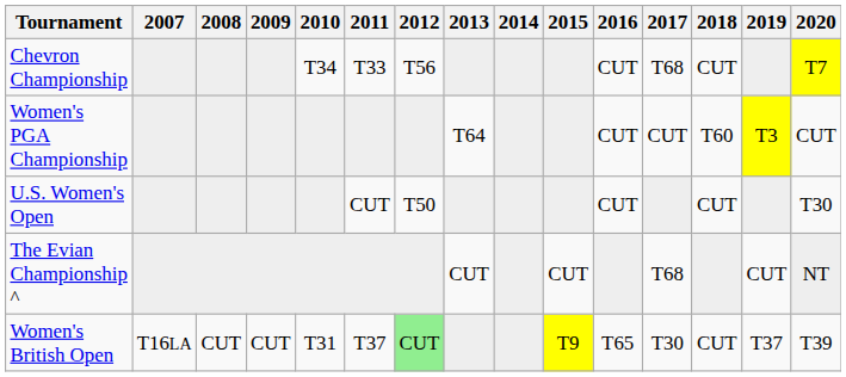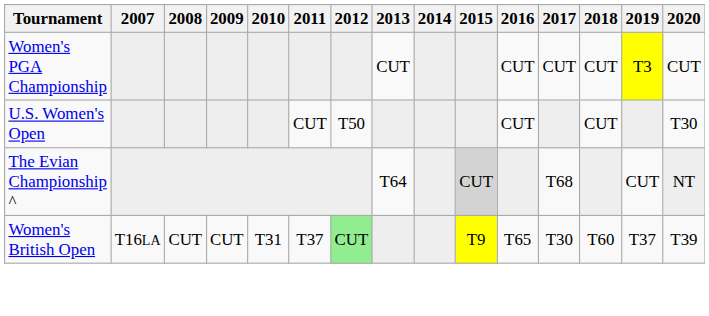 <table class="wikitable" style="font-size:95%;text-align:center;">
 <tr>
 <th>Tournament</th>
 <th>2007</th>
 <th>2008</th>
 <th>2009</th>
 <th>2010</th>
 <th>2011</th>
 <th>2012</th>
 <th>2013</th>
 <th>2014</th>
 <th>2015</th>
 <th>2016</th>
 <th>2017</th>
 <th>2018</th>
 <th>2019</th>
 <th>2020</th>
 </tr>
 <tr>
-<td align=left><a href='#'>Chevron Championship</a></td>
-<td style="background:#eeeeee;"></td>
-<td style="background:#eeeeee;"></td>
-<td style="background:#eeeeee;"></td>
-<td>T34</td>
-<td>T33</td>
-<td>T56</td>
-<td style="background:#eeeeee;"></td>
-<td style="background:#eeeeee;"></td>
-<td style="background:#eeeeee;"></td>
-<td>CUT</td>
-<td>T68</td>
-<td>CUT</td>
-<td style="background:#eeeeee;"></td>
-<td style="background:yellow;">T7</td>
-</tr>
-<tr>
 <td align=left><a href='#'>Women's PGA Championship</a></td>
 <td style="background:#eeeeee;"></td>
 <td style="background:#eeeeee;"></td>
 <td style="background:#eeeeee;"></td>
 <td style="background:#eeeeee;"></td>
 <td style="background:#eeeeee;"></td>
 <td style="background:#eeeeee;"></td>
-<td>T64</td>
+<td>CUT</td>
 <td style="background:#eeeeee;"></td>
 <td style="background:#eeeeee;"></td>
 <td>CUT</td>
 <td>CUT</td>
-<td>T60</td>
+<td>CUT</td>
 <td style="background:yellow;">T3</td>
 <td>CUT</td>
 </tr>
 <tr>
 <td align=left><a href='#'>U.S. Women's Open</a></td>
 <td style="background:#eeeeee;"></td>
 <td style="background:#eeeeee;"></td>
 <td style="background:#eeeeee;"></td>
 <td style="background:#eeeeee;"></td>
 <td>CUT</td>
 <td>T50</td>
 <td style="background:#eeeeee;"></td>
 <td style="background:#eeeeee;"></td>
 <td style="background:#eeeeee;"></td>
 <td>CUT</td>
 <td style="background:#eeeeee;"></td>
 <td>CUT</td>
 <td style="background:#eeeeee;"></td>
 <td>T30</td>
 </tr>
 <tr>
 <td align=left><a href='#'>The Evian Championship</a> ^</td>
 <td style="background:#eeeeee;" colspan=6></td>
-<td>CUT</td>
+<td>T64</td>
 <td style="background:#eeeeee;"></td>
-<td>CUT</td>
+<td style="background: lightgrey;">CUT</td>
 <td style="background:#eeeeee;"></td>
 <td>T68</td>
 <td style="background:#eeeeee;"></td>
 <td>CUT</td>
 <td style="background:#eeeeee;">NT</td>
 </tr>
 <tr>
 <td align=left><a href='#'>Women's British Open</a></td>
 <td>T16<small>LA</small></td>
 <td>CUT</td>
 <td>CUT</td>
 <td>T31</td>
 <td>T37</td>
 <td style="background: lightgreen;">CUT</td>
 <td style="background:#eeeeee;"></td>
 <td style="background:#eeeeee;"></td>
 <td style="background:yellow;">T9</td>
 <td>T65</td>
 <td>T30</td>
-<td>CUT</td>
+<td>T60</td>
 <td>T37</td>
 <td>T39</td>
 </tr>
 </table>
